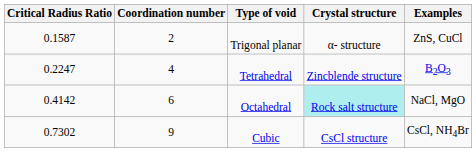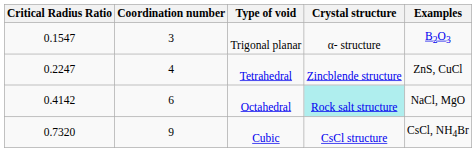 <table class="wikitable" style="text-align:center;">
 <tr>
 <th>Critical Radius Ratio</th>
 <th>Coordination number</th>
 <th>Type of void</th>
 <th>Crystal structure</th>
 <th>Examples</th>
 </tr>
 <tr>
-<td>0.1587</td>
-<td>2</td>
+<td>0.1547</td>
+<td>3</td>
 <td><br>Trigonal planar</td>
 <td><br>α- structure</td>
-<td>ZnS, CuCl</td>
+<td><a href='#'>B<sub>2</sub>O<sub>3</sub></a></td>
 </tr>
 <tr>
 <td>0.2247</td>
 <td>4</td>
 <td><br><a href='#'>Tetrahedral</a></td>
 <td><br><a href='#'>Zincblende structure</a></td>
-<td><a href='#'>B<sub>2</sub>O<sub>3</sub></a></td>
+<td>ZnS, CuCl</td>
 </tr>
 <tr>
 <td>0.4142</td>
 <td>6</td>
 <td><br><a href='#'>Octahedral</a></td>
 <td style="background: paleturquoise;"><br><a href='#'>Rock salt structure</a></td>
 <td>NaCl, MgO</td>
 </tr>
 <tr>
-<td>0.7302</td>
+<td>0.7320</td>
 <td>9</td>
 <td><br><a href='#'>Cubic</a></td>
 <td><br><a href='#'>CsCl structure</a></td>
 <td>CsCl, NH<sub>4</sub>Br</td>
 </tr>
 </table>
